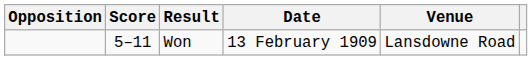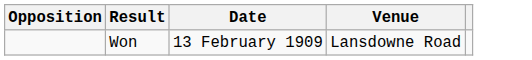 <table class="wikitable sortable">
 <tr>
 <th scope="col">Opposition</th>
-<th scope="col">Score</th>
 <th scope="col">Result</th>
 <th scope="col">Date</th>
 <th scope="col">Venue</th>
 <th scope="col" class="unsortable"></th>
 </tr>
 <tr>
 <td></td>
-<td align="center">5–11</td>
 <td>Won</td>
 <td align=right>13 February 1909</td>
 <td>Lansdowne Road</td>
 <td></td>
 </tr>
 </table>
